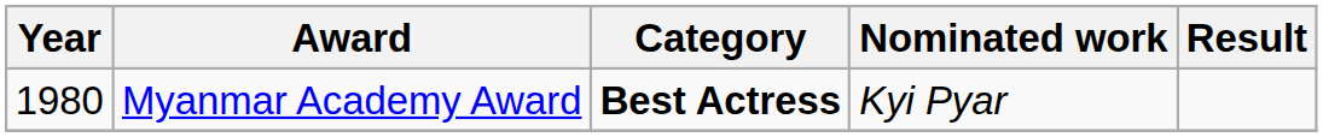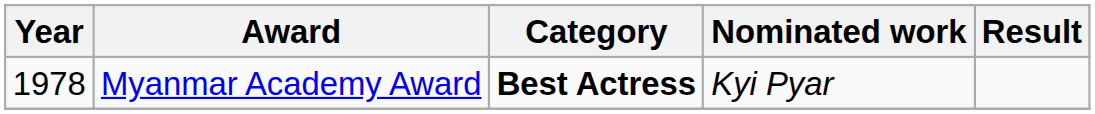 <table class="wikitable" style="font-size: 95%">
 <tr>
 <th>Year</th>
 <th>Award</th>
 <th>Category</th>
 <th>Nominated work</th>
 <th>Result</th>
 </tr>
 <tr>
-<td>1980</td>
+<td>1978</td>
 <td><a href='#'>Myanmar Academy Award</a></td>
 <td><strong>Best Actress</strong></td>
 <td><em>Kyi Pyar</em></td>
 <td></td>
 </tr>
 <tr>
 </tr>
 </table>
